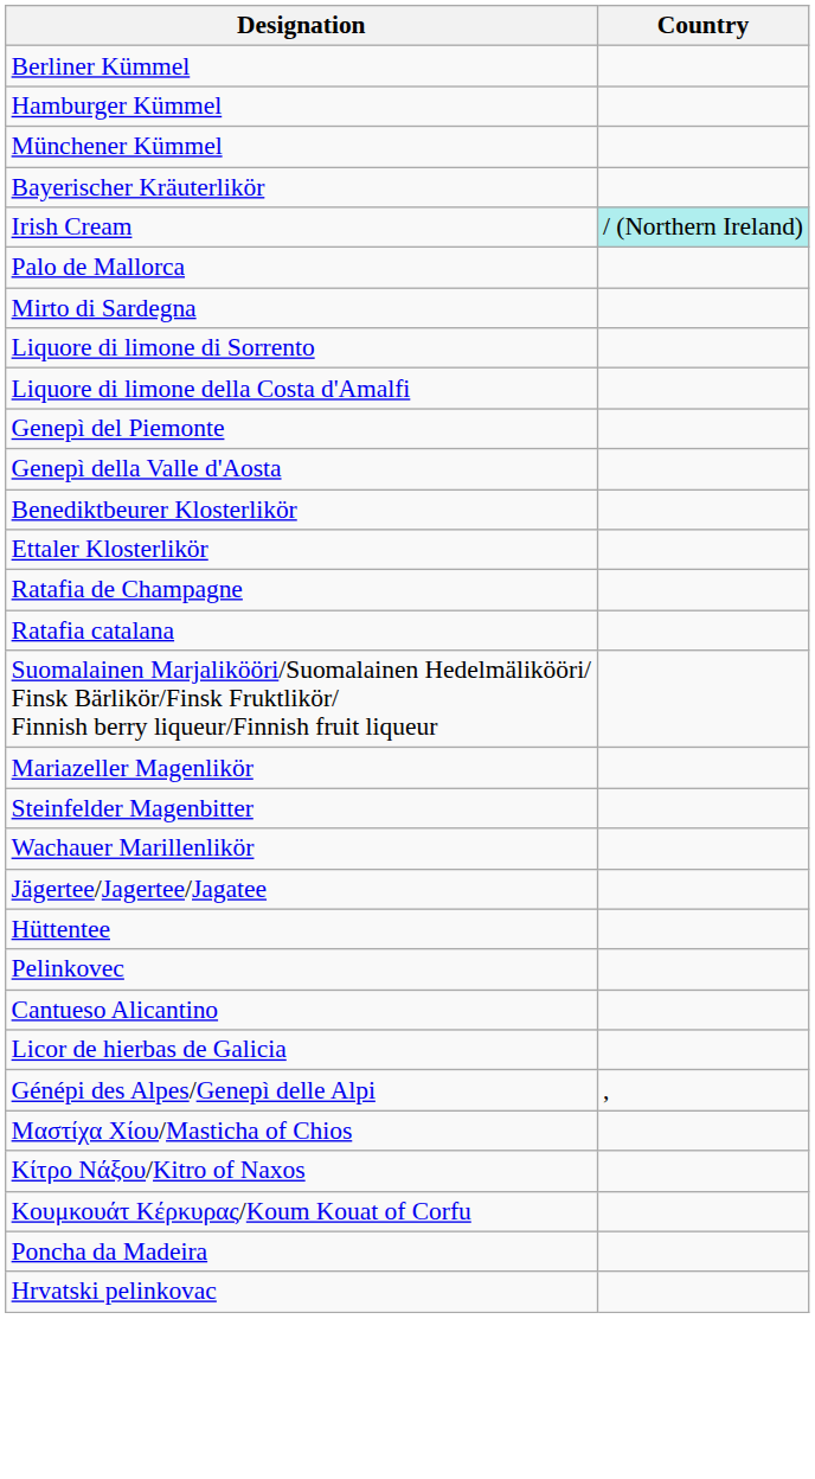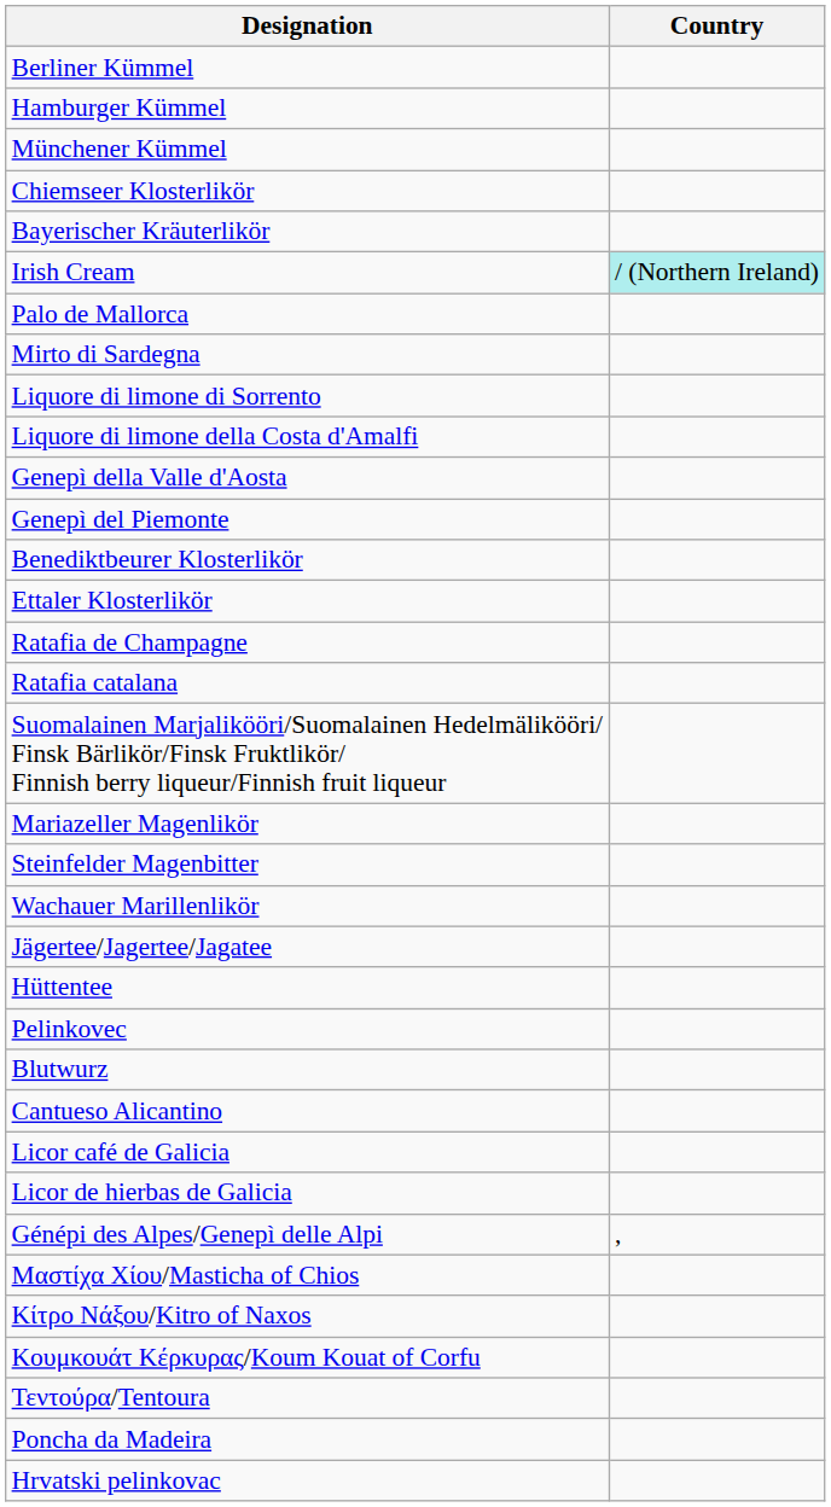 <table class="wikitable">
 <tr>
 <th>Designation</th>
 <th>Country</th>
 </tr>
 <tr>
 <td><a href='#'>Berliner Kümmel</a></td>
 <td></td>
 </tr>
 <tr>
 <td><a href='#'>Hamburger Kümmel</a></td>
 <td></td>
 </tr>
 <tr>
 <td><a href='#'>Münchener Kümmel</a></td>
+<td></td>
+</tr>
+<tr>
+<td><a href='#'>Chiemseer Klosterlikör</a></td>
 <td></td>
 </tr>
 <tr>
 <td><a href='#'>Bayerischer Kräuterlikör</a></td>
 <td></td>
 </tr>
 <tr>
 <td><a href='#'>Irish Cream</a></td>
 <td style="background: paleturquoise;">/  (Northern Ireland)</td>
 </tr>
 <tr>
 <td><a href='#'>Palo de Mallorca</a></td>
 <td></td>
 </tr>
 <tr>
 <td><a href='#'>Mirto di Sardegna</a></td>
 <td></td>
 </tr>
 <tr>
 <td><a href='#'>Liquore di limone di Sorrento</a></td>
 <td></td>
 </tr>
 <tr>
 <td><a href='#'>Liquore di limone della Costa d'Amalfi</a></td>
 <td></td>
 </tr>
 <tr>
-<td><a href='#'>Genepì del Piemonte</a></td>
+<td><a href='#'>Genepì della Valle d'Aosta</a></td>
 <td></td>
 </tr>
 <tr>
-<td><a href='#'>Genepì della Valle d'Aosta</a></td>
+<td><a href='#'>Genepì del Piemonte</a></td>
 <td></td>
 </tr>
 <tr>
 <td><a href='#'>Benediktbeurer Klosterlikör</a></td>
 <td></td>
 </tr>
 <tr>
 <td><a href='#'>Ettaler Klosterlikör</a></td>
 <td></td>
 </tr>
 <tr>
 <td><a href='#'>Ratafia de Champagne</a></td>
 <td></td>
 </tr>
 <tr>
 <td><a href='#'>Ratafia catalana</a></td>
 <td></td>
 </tr>
 <tr>
 <td><a href='#'>Suomalainen Marjalikööri</a>/Suomalainen Hedelmälikööri/<br>Finsk Bärlikör/Finsk Fruktlikör/<br>Finnish berry liqueur/Finnish fruit liqueur</td>
 <td></td>
 </tr>
 <tr>
 <td><a href='#'>Mariazeller Magenlikör</a></td>
 <td></td>
 </tr>
 <tr>
 <td><a href='#'>Steinfelder Magenbitter</a></td>
 <td></td>
 </tr>
 <tr>
 <td><a href='#'>Wachauer Marillenlikör</a></td>
 <td></td>
 </tr>
 <tr>
 <td><a href='#'>Jägertee</a>/<a href='#'>Jagertee</a>/<a href='#'>Jagatee</a></td>
 <td></td>
 </tr>
 <tr>
 <td><a href='#'>Hüttentee</a></td>
 <td></td>
 </tr>
 <tr>
 <td><a href='#'>Pelinkovec</a></td>
 <td></td>
 </tr>
 <tr>
+<td><a href='#'>Blutwurz</a></td>
+<td></td>
+</tr>
+<tr>
 <td><a href='#'>Cantueso Alicantino</a></td>
+<td></td>
+</tr>
+<tr>
+<td><a href='#'>Licor café de Galicia</a></td>
 <td></td>
 </tr>
 <tr>
 <td><a href='#'>Licor de hierbas de Galicia</a></td>
 <td></td>
 </tr>
 <tr>
 <td><a href='#'>Génépi des Alpes</a>/<a href='#'>Genepì delle Alpi</a></td>
 <td>, </td>
 </tr>
 <tr>
 <td><a href='#'>Μαστίχα Χίου</a>/<a href='#'>Masticha of Chios</a></td>
 <td></td>
 </tr>
 <tr>
 <td><a href='#'>Κίτρο Νάξου</a>/<a href='#'>Kitro of Naxos</a></td>
 <td></td>
 </tr>
 <tr>
 <td><a href='#'>Κουμκουάτ Κέρκυρας</a>/<a href='#'>Koum Kouat of Corfu</a></td>
 <td></td>
 </tr>
 <tr>
+<td><a href='#'>Τεντούρα</a>/<a href='#'>Tentoura</a></td>
+<td></td>
+</tr>
+<tr>
 <td><a href='#'>Poncha da Madeira</a></td>
 <td></td>
 </tr>
 <tr>
 <td><a href='#'>Hrvatski pelinkovac</a></td>
 <td></td>
 </tr>
 </table>
